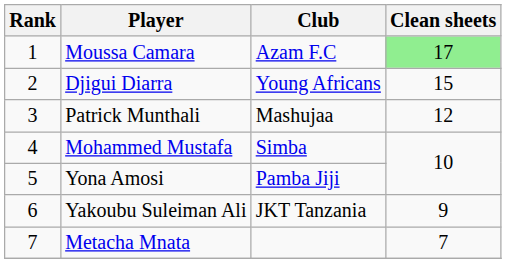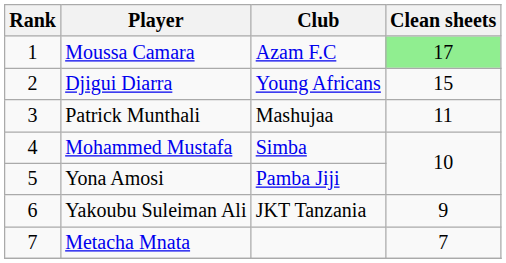 <table class="wikitable" style="text-align:center">
 <tr>
 <th>Rank</th>
 <th>Player</th>
 <th>Club</th>
 <th>Clean sheets</th>
 </tr>
 <tr>
 <td>1</td>
 <td align="left"> <a href='#'>Moussa Camara</a></td>
 <td align="left"><a href='#'>Azam F.C</a></td>
 <td style="background: lightgreen;">17</td>
 </tr>
 <tr>
 <td>2</td>
 <td align="left"> <a href='#'>Djigui Diarra</a></td>
 <td align="left"><a href='#'>Young Africans</a></td>
 <td>15</td>
 </tr>
 <tr>
 <td>3</td>
 <td align="left"> Patrick Munthali</td>
 <td align="left">Mashujaa</td>
-<td>12</td>
+<td>11</td>
 </tr>
 <tr>
 <td>4</td>
 <td align="left"> <a href='#'>Mohammed Mustafa</a></td>
 <td align="left"><a href='#'>Simba</a></td>
 <td rowspan="2">10</td>
 </tr>
 <tr>
 <td>5</td>
 <td align="left"> Yona Amosi</td>
 <td align="left"><a href='#'>Pamba Jiji</a></td>
 </tr>
 <tr>
 <td>6</td>
 <td align="left">Yakoubu Suleiman Ali</td>
 <td align="left">JKT Tanzania</td>
 <td>9</td>
 </tr>
 <tr>
 <td>7</td>
 <td align="left"> <a href='#'>Metacha Mnata</a></td>
 <td align="left"></td>
 <td>7</td>
 </tr>
 <tr>
 </tr>
 </table>
